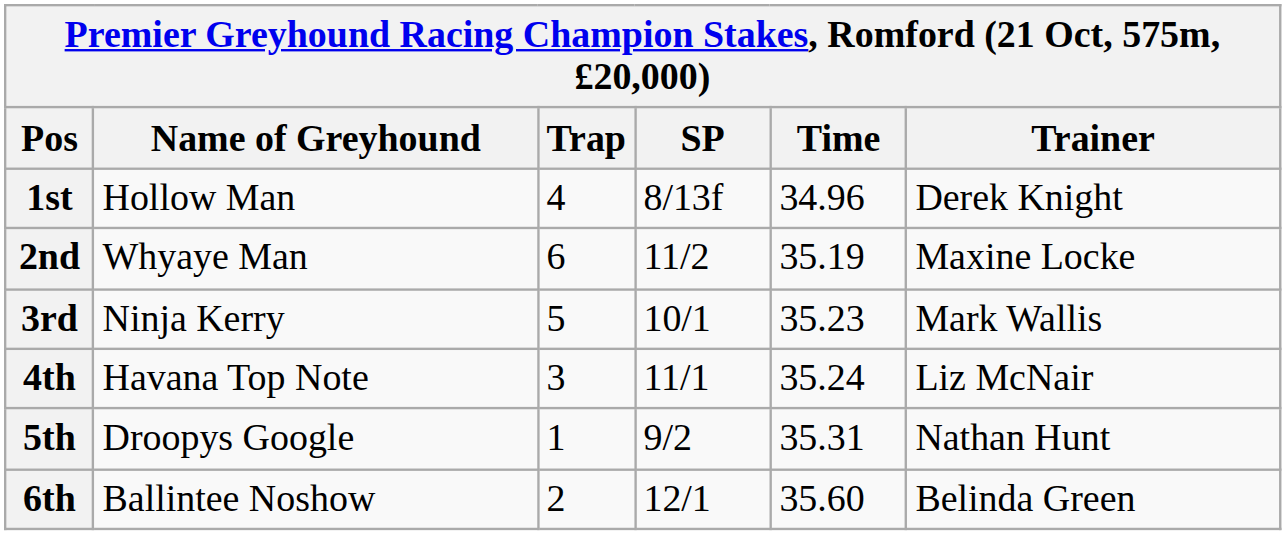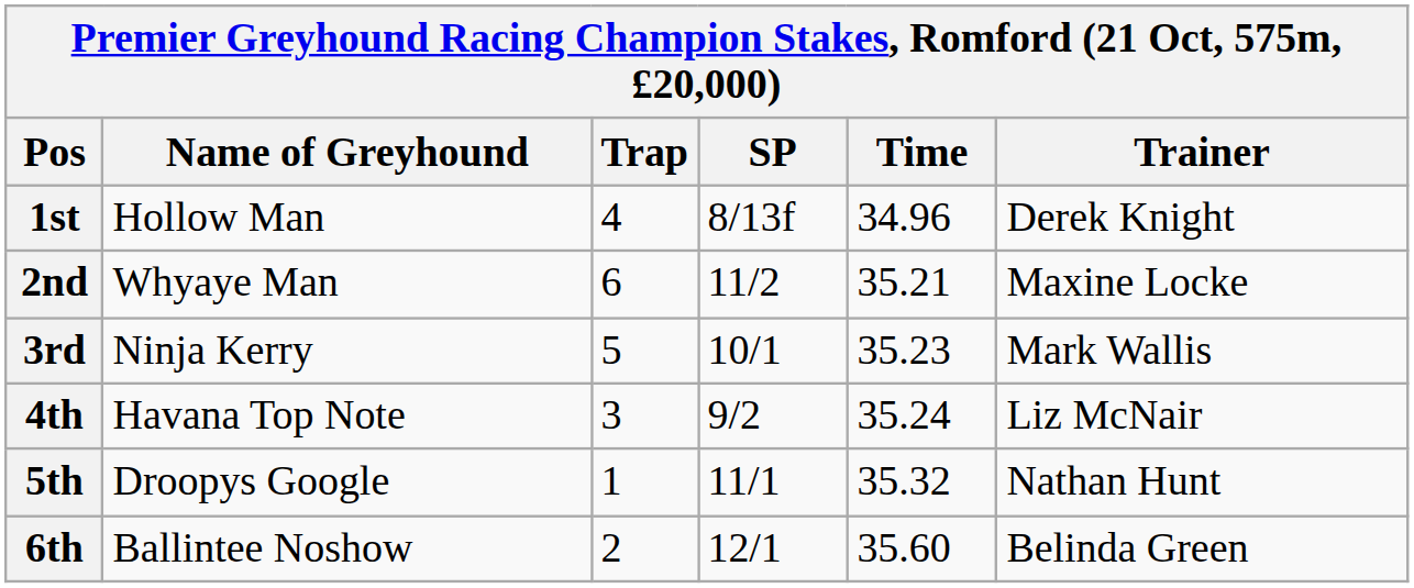 <table class="wikitable">
 <tr>
 <th colspan="6"><a href='#'>Premier Greyhound Racing Champion Stakes</a>, Romford (21 Oct, 575m, £20,000)</th>
 </tr>
 <tr>
 <th width=30>Pos</th>
 <th width=180>Name of Greyhound</th>
 <th width=30>Trap</th>
 <th width=50>SP</th>
 <th width=50>Time</th>
 <th width=150>Trainer</th>
 </tr>
 <tr>
 <th>1st</th>
 <td>Hollow Man</td>
 <td>4</td>
 <td>8/13f</td>
 <td>34.96</td>
 <td>Derek Knight</td>
 </tr>
 <tr>
 <th>2nd</th>
 <td>Whyaye Man</td>
 <td>6</td>
 <td>11/2</td>
-<td>35.19</td>
+<td>35.21</td>
 <td>Maxine Locke</td>
 </tr>
 <tr>
 <th>3rd</th>
 <td>Ninja Kerry</td>
 <td>5</td>
 <td>10/1</td>
 <td>35.23</td>
 <td>Mark Wallis</td>
 </tr>
 <tr>
 <th>4th</th>
 <td>Havana Top Note</td>
 <td>3</td>
-<td>11/1</td>
+<td>9/2</td>
 <td>35.24</td>
 <td>Liz McNair</td>
 </tr>
 <tr>
 <th>5th</th>
 <td>Droopys Google</td>
 <td>1</td>
-<td>9/2</td>
-<td>35.31</td>
+<td>11/1</td>
+<td>35.32</td>
 <td>Nathan Hunt</td>
 </tr>
 <tr>
 <th>6th</th>
 <td>Ballintee Noshow</td>
 <td>2</td>
 <td>12/1</td>
 <td>35.60</td>
 <td>Belinda Green</td>
 </tr>
 </table>
